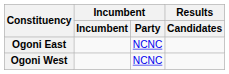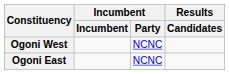 <table class="wikitable sortable">
 <tr>
 <th rowspan="2">Constituency</th>
 <th colspan="2">Incumbent</th>
 <th>Results</th>
 </tr>
 <tr valign="bottom">
 <th>Incumbent</th>
 <th>Party</th>
 <th>Candidates</th>
 </tr>
 <tr>
+<th>Ogoni West</th>
+<td></td>
+<td><a href='#'>NCNC</a></td>
+<td nowrap=""></td>
+</tr>
+<tr>
 <th>Ogoni East</th>
 <td></td>
 <td><a href='#'>NCNC</a></td>
 <td nowrap=""></td>
 </tr>
-<tr>
-<th>Ogoni West</th>
-<td></td>
-<td><a href='#'>NCNC</a></td>
-<td nowrap=""></td>
-</tr>
 </table>
